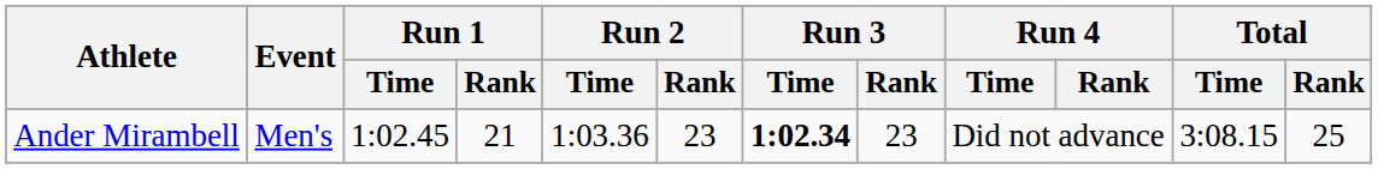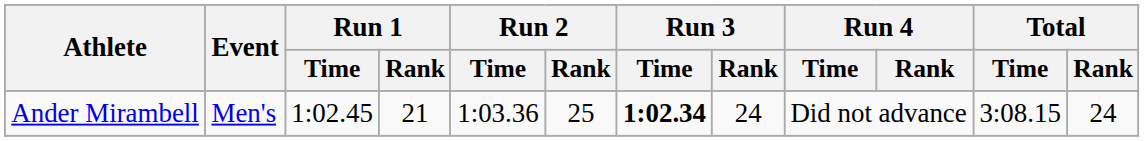 <table class="wikitable" style="font-size:90%">
 <tr>
 <th rowspan="2">Athlete</th>
 <th rowspan="2">Event</th>
 <th colspan="2">Run 1</th>
 <th colspan="2">Run 2</th>
 <th colspan="2">Run 3</th>
 <th colspan="2">Run 4</th>
 <th colspan="2">Total</th>
 </tr>
 <tr style="font-size:95%">
 <th>Time</th>
 <th>Rank</th>
 <th>Time</th>
 <th>Rank</th>
 <th>Time</th>
 <th>Rank</th>
 <th>Time</th>
 <th>Rank</th>
 <th>Time</th>
 <th>Rank</th>
 </tr>
 <tr align=center>
 <td align=left><a href='#'>Ander Mirambell</a></td>
 <td align=left><a href='#'>Men's</a></td>
 <td>1:02.45</td>
 <td>21</td>
 <td>1:03.36</td>
-<td>23</td>
+<td>25</td>
 <td><strong>1:02.34</strong></td>
-<td>23</td>
+<td>24</td>
 <td colspan=2>Did not advance</td>
 <td>3:08.15</td>
-<td>25</td>
+<td>24</td>
 </tr>
 </table>
